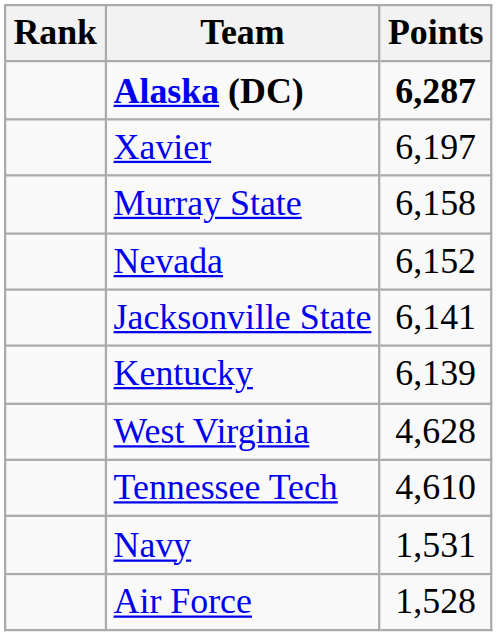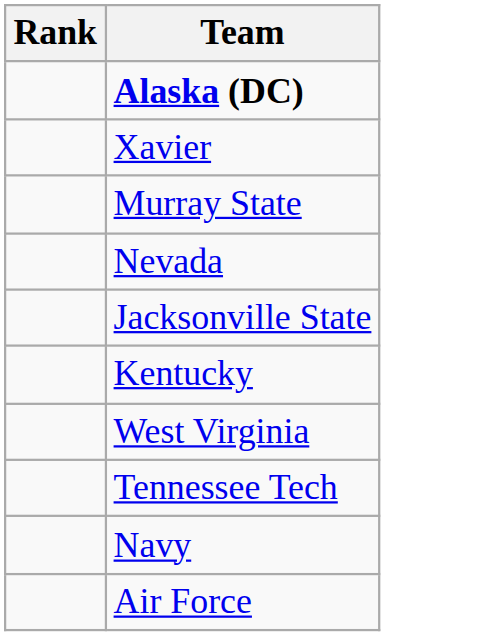 <table class="wikitable sortable" style="text-align:center">
 <tr>
 <th>Rank</th>
 <th>Team</th>
-<th>Points</th>
 </tr>
 <tr>
 <td></td>
 <td align=left><strong><a href='#'>Alaska</a></strong> <strong>(DC)</strong></td>
-<td><strong>6,287</strong></td>
 </tr>
 <tr>
 <td></td>
 <td align=left><a href='#'>Xavier</a></td>
-<td>6,197</td>
 </tr>
 <tr>
 <td></td>
 <td align=left><a href='#'>Murray State</a></td>
-<td>6,158</td>
 </tr>
 <tr>
 <td></td>
 <td align=left><a href='#'>Nevada</a></td>
-<td>6,152</td>
 </tr>
 <tr>
 <td></td>
 <td align=left><a href='#'>Jacksonville State</a></td>
-<td>6,141</td>
 </tr>
 <tr>
 <td></td>
 <td align=left><a href='#'>Kentucky</a></td>
-<td>6,139</td>
 </tr>
 <tr>
 <td></td>
 <td align=left><a href='#'>West Virginia</a></td>
-<td>4,628</td>
 </tr>
 <tr>
 <td></td>
 <td align=left><a href='#'>Tennessee Tech</a></td>
-<td>4,610</td>
 </tr>
 <tr>
 <td></td>
 <td align=left><a href='#'>Navy</a></td>
-<td>1,531</td>
 </tr>
 <tr>
 <td></td>
 <td align=left><a href='#'>Air Force</a></td>
-<td>1,528</td>
 </tr>
 </table>
